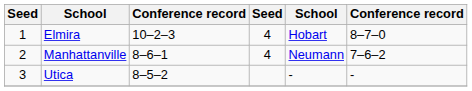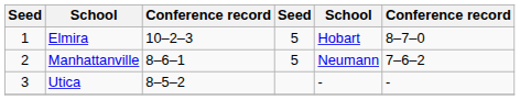 <table class="wikitable">
 <tr>
 <th>Seed</th>
 <th>School</th>
 <th>Conference record</th>
 <th>Seed</th>
 <th>School</th>
 <th>Conference record</th>
 </tr>
 <tr>
 <td align=center>1</td>
 <td><a href='#'>Elmira</a></td>
 <td>10–2–3</td>
-<td align=center>4</td>
+<td align=center>5</td>
 <td><a href='#'>Hobart</a></td>
 <td>8–7–0</td>
 </tr>
 <tr>
 <td align=center>2</td>
 <td><a href='#'>Manhattanville</a></td>
 <td>8–6–1</td>
-<td align=center>4</td>
+<td align=center>5</td>
 <td><a href='#'>Neumann</a></td>
 <td>7–6–2</td>
 </tr>
 <tr>
 <td align=center>3</td>
 <td><a href='#'>Utica</a></td>
 <td>8–5–2</td>
 <td align=center></td>
 <td>-</td>
 <td>-</td>
 </tr>
 <tr>
 </tr>
 </table>
